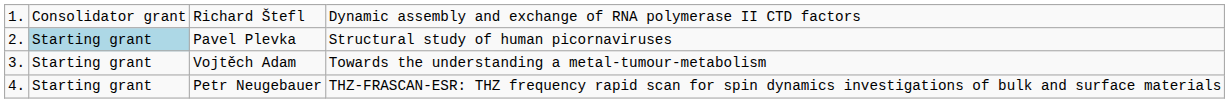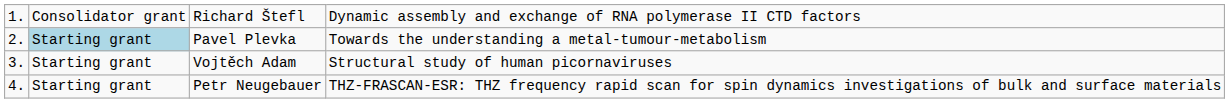 <table class="wikitable">
 <tr>
 <td>1.</td>
 <td>Consolidator grant</td>
 <td>Richard Štefl</td>
 <td>Dynamic assembly and exchange of RNA polymerase II CTD factors</td>
 </tr>
 <tr>
 <td>2.</td>
 <td style="background: lightblue;">Starting grant</td>
 <td>Pavel Plevka</td>
-<td>Structural study of human picornaviruses</td>
+<td>Towards the understanding a metal-tumour-metabolism</td>
 </tr>
 <tr>
 <td>3.</td>
 <td>Starting grant</td>
 <td>Vojtěch Adam</td>
-<td>Towards the understanding a metal-tumour-metabolism</td>
+<td>Structural study of human picornaviruses</td>
 </tr>
 <tr>
 <td>4.</td>
 <td>Starting grant</td>
 <td>Petr Neugebauer</td>
 <td>THZ-FRASCAN-ESR: THZ frequency rapid scan for spin dynamics investigations of bulk and surface materials</td>
 </tr>
 </table>
